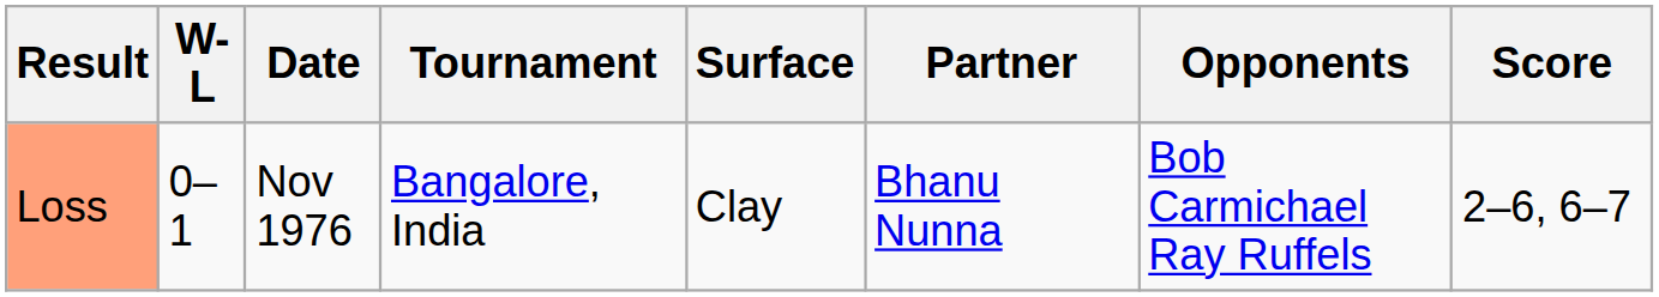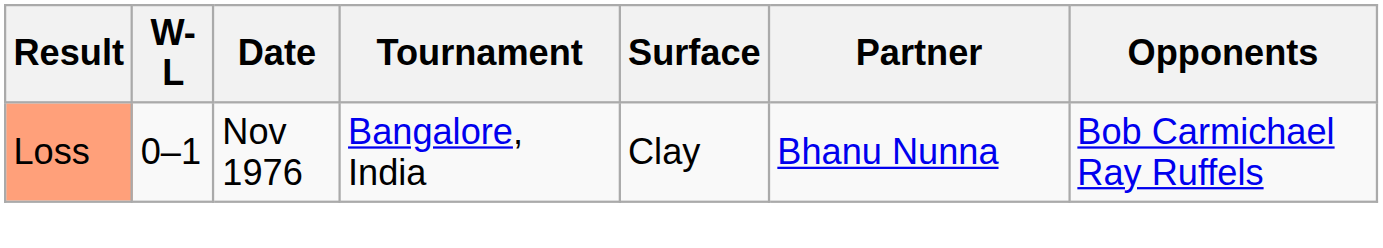 <table class="sortable wikitable">
 <tr>
 <th>Result</th>
 <th style="width:30px" class="unsortable">W-L</th>
 <th style="width:50px">Date</th>
 <th style="width:120px">Tournament</th>
 <th style="width:50px">Surface</th>
 <th style="width:135px">Partner</th>
 <th style="width:135px">Opponents</th>
-<th style="width:90px" class="unsortable">Score</th>
 </tr>
 <tr>
 <td style="background:#ffa07a;">Loss</td>
 <td>0–1</td>
 <td>Nov 1976</td>
 <td><a href='#'>Bangalore</a>, India</td>
 <td>Clay</td>
 <td> <a href='#'>Bhanu Nunna</a></td>
 <td> <a href='#'>Bob Carmichael</a> <br>  <a href='#'>Ray Ruffels</a></td>
-<td>2–6, 6–7</td>
 </tr>
 </table>
